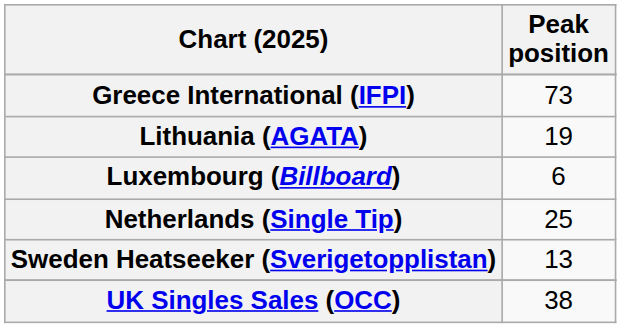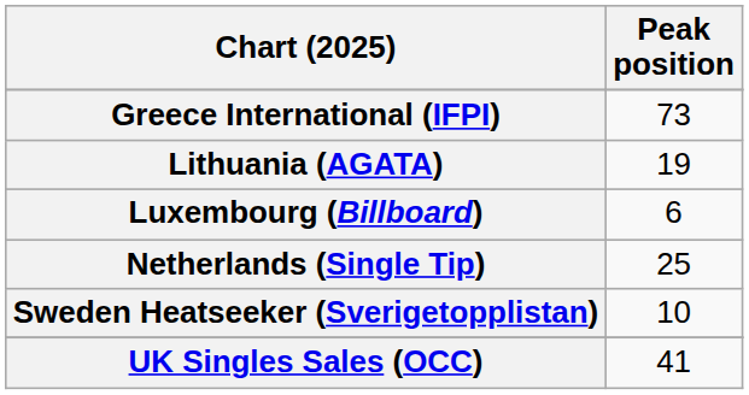 <table class="wikitable sortable plainrowheaders" style="text-align: center;">
 <tr>
 <th scope="col">Chart (2025)</th>
 <th scope="col">Peak<br>position</th>
 </tr>
 <tr>
 </tr>
 <tr>
 <th scope="row">Greece International (<a href='#'>IFPI</a>)</th>
 <td>73</td>
 </tr>
 <tr>
 <th scope="row">Lithuania (<a href='#'>AGATA</a>)</th>
 <td>19</td>
 </tr>
 <tr>
 <th scope="row">Luxembourg (<em><a href='#'>Billboard</a></em>)</th>
 <td>6</td>
 </tr>
 <tr>
 <th scope="row">Netherlands (<a href='#'>Single Tip</a>)</th>
 <td>25</td>
 </tr>
 <tr>
 <th scope="row">Sweden Heatseeker (<a href='#'>Sverigetopplistan</a>)</th>
-<td>13</td>
+<td>10</td>
 </tr>
 <tr>
 </tr>
 <tr>
 </tr>
 <tr>
 <th scope="row"><a href='#'>UK Singles Sales</a> (<a href='#'>OCC</a>)</th>
-<td>38</td>
+<td>41</td>
 </tr>
 </table>
